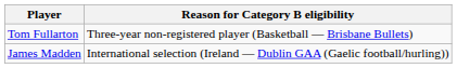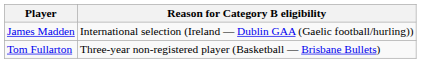 <table class="wikitable plainrowheaders">
 <tr>
 <th scope="col"><strong>Player</strong></th>
 <th scope="col"><strong>Reason for Category B eligibility</strong></th>
 </tr>
 <tr>
+<td><a href='#'>James Madden</a></td>
+<td>International selection (Ireland — <a href='#'>Dublin GAA</a> (Gaelic football/hurling))</td>
+</tr>
+<tr>
 <td><a href='#'>Tom Fullarton</a></td>
 <td>Three-year non-registered player (Basketball — <a href='#'>Brisbane Bullets</a>)</td>
 </tr>
-<tr>
-<td><a href='#'>James Madden</a></td>
-<td>International selection (Ireland — <a href='#'>Dublin GAA</a> (Gaelic football/hurling))</td>
-</tr>
 </table>
